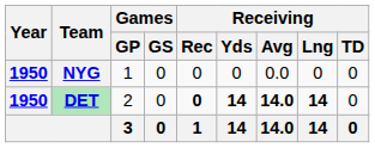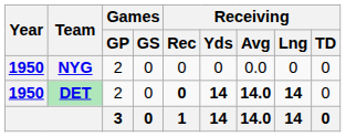 <table class="wikitable" style="text-align:center">
 <tr>
 <th rowspan="2">Year</th>
 <th rowspan="2">Team</th>
 <th colspan="2">Games</th>
 <th colspan="5">Receiving</th>
 </tr>
 <tr>
 <th>GP</th>
 <th>GS</th>
 <th>Rec</th>
 <th>Yds</th>
 <th>Avg</th>
 <th>Lng</th>
 <th>TD</th>
 </tr>
 <tr>
 <th><a href='#'>1950</a></th>
 <th><a href='#'>NYG</a></th>
-<td>1</td>
+<td>2</td>
 <td>0</td>
 <td>0</td>
 <td>0</td>
 <td>0.0</td>
 <td>0</td>
 <td>0</td>
 </tr>
 <tr>
 <th><a href='#'>1950</a></th>
 <th style="background:#afe6ba; width:3em;"><a href='#'>DET</a></th>
 <td>2</td>
 <td>0</td>
 <td><strong>0</strong></td>
 <td><strong>14</strong></td>
 <td><strong>14.0</strong></td>
 <td><strong>14</strong></td>
 <td>0</td>
 </tr>
 <tr>
 <th colspan="2"></th>
 <th>3</th>
 <th>0</th>
 <th>1</th>
 <th>14</th>
 <th>14.0</th>
 <th>14</th>
 <th>0</th>
 </tr>
 </table>
